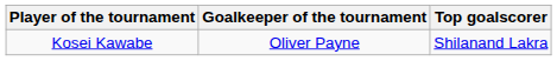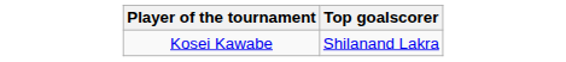 <table class=wikitable style="text-align:center; margin:auto">
 <tr>
 <th>Player of the tournament</th>
-<th>Goalkeeper of the tournament</th>
 <th>Top goalscorer</th>
 </tr>
 <tr>
 <td> <a href='#'>Kosei Kawabe</a></td>
-<td> <a href='#'>Oliver Payne</a></td>
 <td> <a href='#'>Shilanand Lakra</a></td>
 </tr>
 </table>
